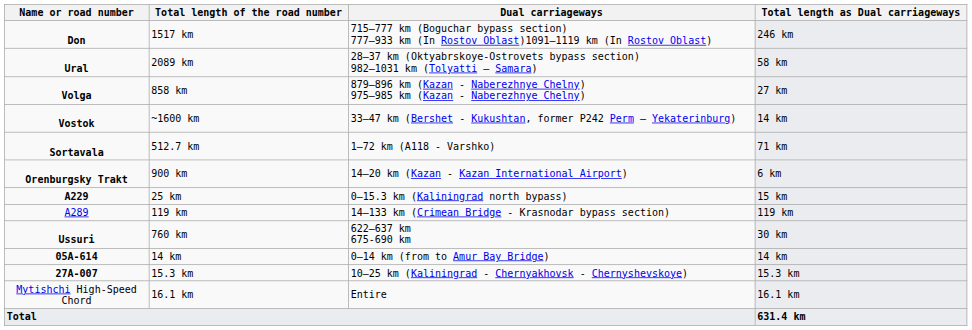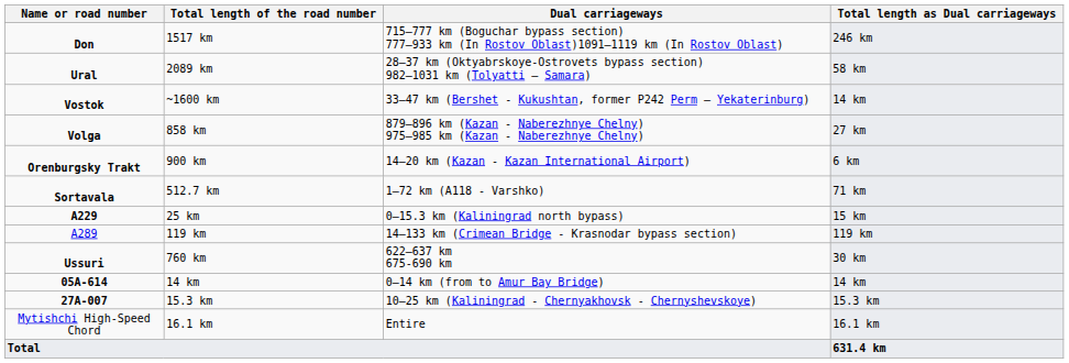 <table class="wikitable">
 <tr>
 <th style="width:15%">Name or road number</th>
 <th>Total length of the road number</th>
 <th>Dual carriageways</th>
 <th>Total length as Dual carriageways</th>
 </tr>
 <tr>
 <td style="text-align:center"><br><strong>Don</strong></td>
 <td>1517 km</td>
 <td>715–777 km (Boguchar bypass section)<br>777–933 km (In <a href='#'>Rostov Oblast</a>)1091–1119 km (In <a href='#'>Rostov Oblast</a>)</td>
 <td style="background: #eaecf0">246 km</td>
 </tr>
 <tr>
 <td style="text-align:center"><br><strong>Ural</strong></td>
 <td>2089 km</td>
 <td>28–37 km (Oktyabrskoye-Ostrovets bypass section)<br>982–1031 km (<a href='#'>Tolyatti</a> – <a href='#'>Samara</a>)</td>
 <td style="background: #eaecf0">58 km</td>
 </tr>
 <tr>
+<td style="text-align:center"><br><strong>Vostok</strong></td>
+<td>~1600 km</td>
+<td>33–47 km (<a href='#'>Bershet</a> - <a href='#'>Kukushtan</a>, former P242 <a href='#'>Perm</a> — <a href='#'>Yekaterinburg</a>)</td>
+<td style="background: #eaecf0">14 km</td>
+</tr>
+<tr>
 <td style="text-align:center"><br><strong>Volga</strong></td>
 <td>858 km</td>
 <td>879–896 km (<a href='#'>Kazan</a> - <a href='#'>Naberezhnye Chelny</a>)<br>975–985 km (<a href='#'>Kazan</a> - <a href='#'>Naberezhnye Chelny</a>)</td>
 <td style="background: #eaecf0">27 km</td>
 </tr>
 <tr>
-<td style="text-align:center"><br><strong>Vostok</strong></td>
-<td>~1600 km</td>
-<td>33–47 km (<a href='#'>Bershet</a> - <a href='#'>Kukushtan</a>, former P242 <a href='#'>Perm</a> — <a href='#'>Yekaterinburg</a>)</td>
-<td style="background: #eaecf0">14 km</td>
+<td style="text-align:center"> <br> <strong>Orenburgsky Trakt</strong></td>
+<td>900 km</td>
+<td>14–20 km (<a href='#'>Kazan</a> - <a href='#'>Kazan International Airport</a>)</td>
+<td style="background: #eaecf0">6 km</td>
 </tr>
 <tr>
 <td style="text-align:center"><br> <strong>Sortavala</strong></td>
 <td>512.7 km</td>
 <td>1–72 km (A118 - Varshko)</td>
 <td style="background: #eaecf0">71 km</td>
-</tr>
-<tr>
-<td style="text-align:center"> <br> <strong>Orenburgsky Trakt</strong></td>
-<td>900 km</td>
-<td>14–20 km (<a href='#'>Kazan</a> - <a href='#'>Kazan International Airport</a>)</td>
-<td style="background: #eaecf0">6 km</td>
 </tr>
 <tr>
 <td style="text-align:center"><strong>A229</strong></td>
 <td>25 km</td>
 <td>0–15.3 km (<a href='#'>Kaliningrad</a> north bypass)</td>
 <td style="background: #eaecf0">15 km</td>
 </tr>
 <tr>
 <td style="text-align:center"><a href='#'>A289</a></td>
 <td>119 km</td>
 <td>14–133 km (<a href='#'>Crimean Bridge</a> -  Krasnodar bypass section) </td>
 <td style="background: #eaecf0">119 km</td>
 </tr>
 <tr>
 <td style="text-align:center"><br> <strong>Ussuri</strong></td>
 <td>760 km</td>
 <td>622–637 km<br>675-690 km</td>
 <td style="background: #eaecf0">30 km</td>
 </tr>
 <tr>
 <td style="text-align:center"><strong>05A-614</strong></td>
 <td>14 km</td>
 <td>0–14 km (from  to <a href='#'>Amur Bay Bridge</a>)</td>
 <td style="background: #eaecf0">14 km</td>
 </tr>
 <tr>
 <td style="text-align:center"><strong>27A-007</strong></td>
 <td>15.3 km</td>
 <td>10–25 km (<a href='#'>Kaliningrad</a> - <a href='#'>Chernyakhovsk</a> - <a href='#'>Chernyshevskoye</a>)</td>
 <td style="background: #eaecf0">15.3 km</td>
 </tr>
 <tr>
 <td style="text-align:center"><a href='#'>Mytishchi</a> High-Speed Chord</td>
 <td>16.1 km</td>
 <td>Entire</td>
 <td style="background: #eaecf0">16.1 km</td>
 </tr>
 <tr>
 <td colspan="3" style="background: #eaecf0"><strong>Total</strong></td>
 <td style="background: #eaecf0"><strong>631.4 km</strong></td>
 </tr>
 </table>
